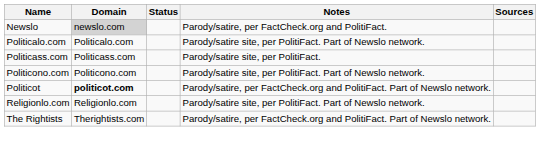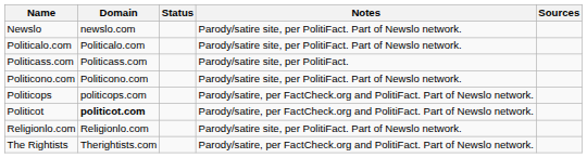 <table class="wikitable sortable mw-collapsible">
 <tr>
 <th>Name</th>
 <th>Domain</th>
 <th>Status</th>
 <th class="sortable">Notes</th>
 <th class="unsortable">Sources</th>
 </tr>
 <tr>
 <td>Newslo</td>
-<td style="background: lightgrey;">newslo.com</td>
+<td>newslo.com</td>
 <td></td>
-<td>Parody/satire, per FactCheck.org and PolitiFact.</td>
+<td>Parody/satire site, per PolitiFact. Part of Newslo network.</td>
 <td></td>
 </tr>
 <tr>
 <td>Politicalo.com</td>
 <td>Politicalo.com</td>
 <td></td>
 <td>Parody/satire site, per PolitiFact. Part of Newslo network.</td>
 <td></td>
 </tr>
 <tr>
 <td>Politicass.com</td>
 <td>Politicass.com</td>
 <td></td>
 <td>Parody/satire site, per PolitiFact.</td>
 <td></td>
 </tr>
 <tr>
 <td>Politicono.com</td>
 <td>Politicono.com</td>
 <td></td>
 <td>Parody/satire site, per PolitiFact. Part of Newslo network.</td>
 <td></td>
 </tr>
 <tr>
+<td>Politicops</td>
+<td>politicops.com</td>
+<td></td>
+<td>Parody/satire, per FactCheck.org and PolitiFact. Part of Newslo network.</td>
+<td></td>
+</tr>
+<tr>
 <td>Politicot</td>
 <td><strong>politicot.com</strong></td>
 <td></td>
 <td>Parody/satire, per FactCheck.org and PolitiFact. Part of Newslo network.</td>
 <td></td>
 </tr>
 <tr>
 <td>Religionlo.com</td>
 <td>Religionlo.com</td>
 <td></td>
 <td>Parody/satire site, per PolitiFact. Part of Newslo network.</td>
 <td></td>
 </tr>
 <tr>
 <td>The Rightists</td>
 <td>Therightists.com</td>
 <td></td>
 <td>Parody/satire, per FactCheck.org and PolitiFact. Part of Newslo network.</td>
 <td></td>
 </tr>
 </table>
